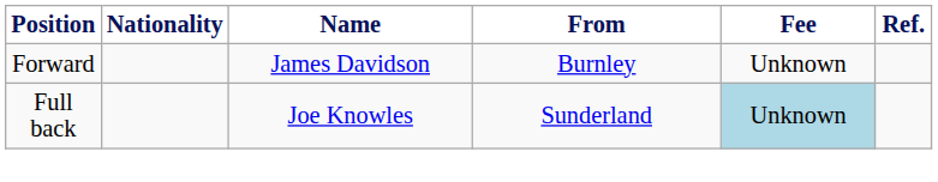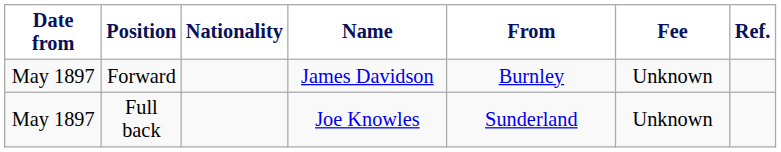 <table class="wikitable" style="text-align:center">
 <tr>
+<th style="background:#FFFFFF; color:#081159; width:120px;">Date from</th>
 <th style="background:#FFFFFF; color:#081159; width:50px;">Position</th>
 <th style="background:#FFFFFF; color:#081159; width:50px;">Nationality</th>
 <th style="background:#FFFFFF; color:#081159; width:200px;">Name</th>
 <th style="background:#FFFFFF; color:#081159; width:200px;">From</th>
 <th style="background:#FFFFFF; color:#081159; width:110px;">Fee</th>
 <th style="background:#FFFFFF; color:#081159; width:30px;">Ref.</th>
 </tr>
 <tr>
+<td>May 1897</td>
 <td>Forward</td>
 <td></td>
 <td><a href='#'>James Davidson</a></td>
 <td><a href='#'>Burnley</a></td>
 <td>Unknown</td>
 <td></td>
 </tr>
 <tr>
+<td>May 1897</td>
 <td>Full back</td>
 <td></td>
 <td><a href='#'>Joe Knowles</a></td>
 <td><a href='#'>Sunderland</a></td>
-<td style="background: lightblue;">Unknown</td>
+<td>Unknown</td>
 <td></td>
 </tr>
 </table>
